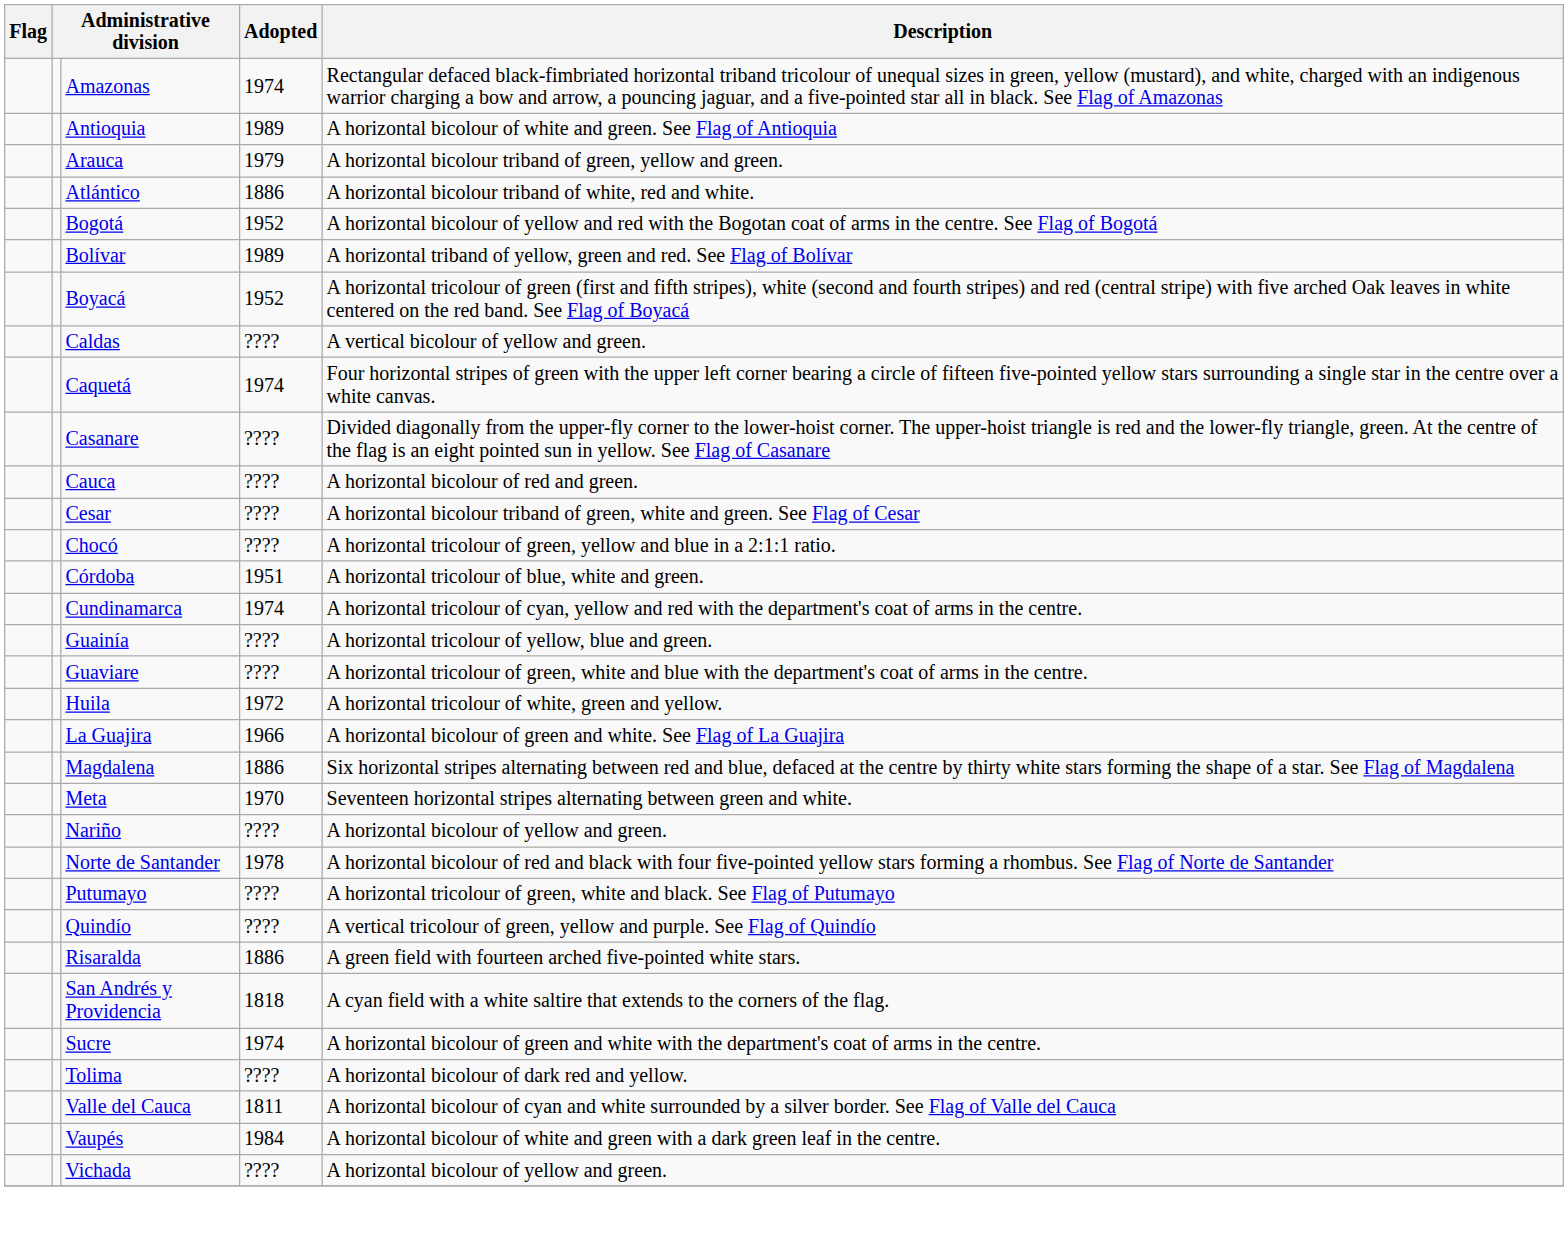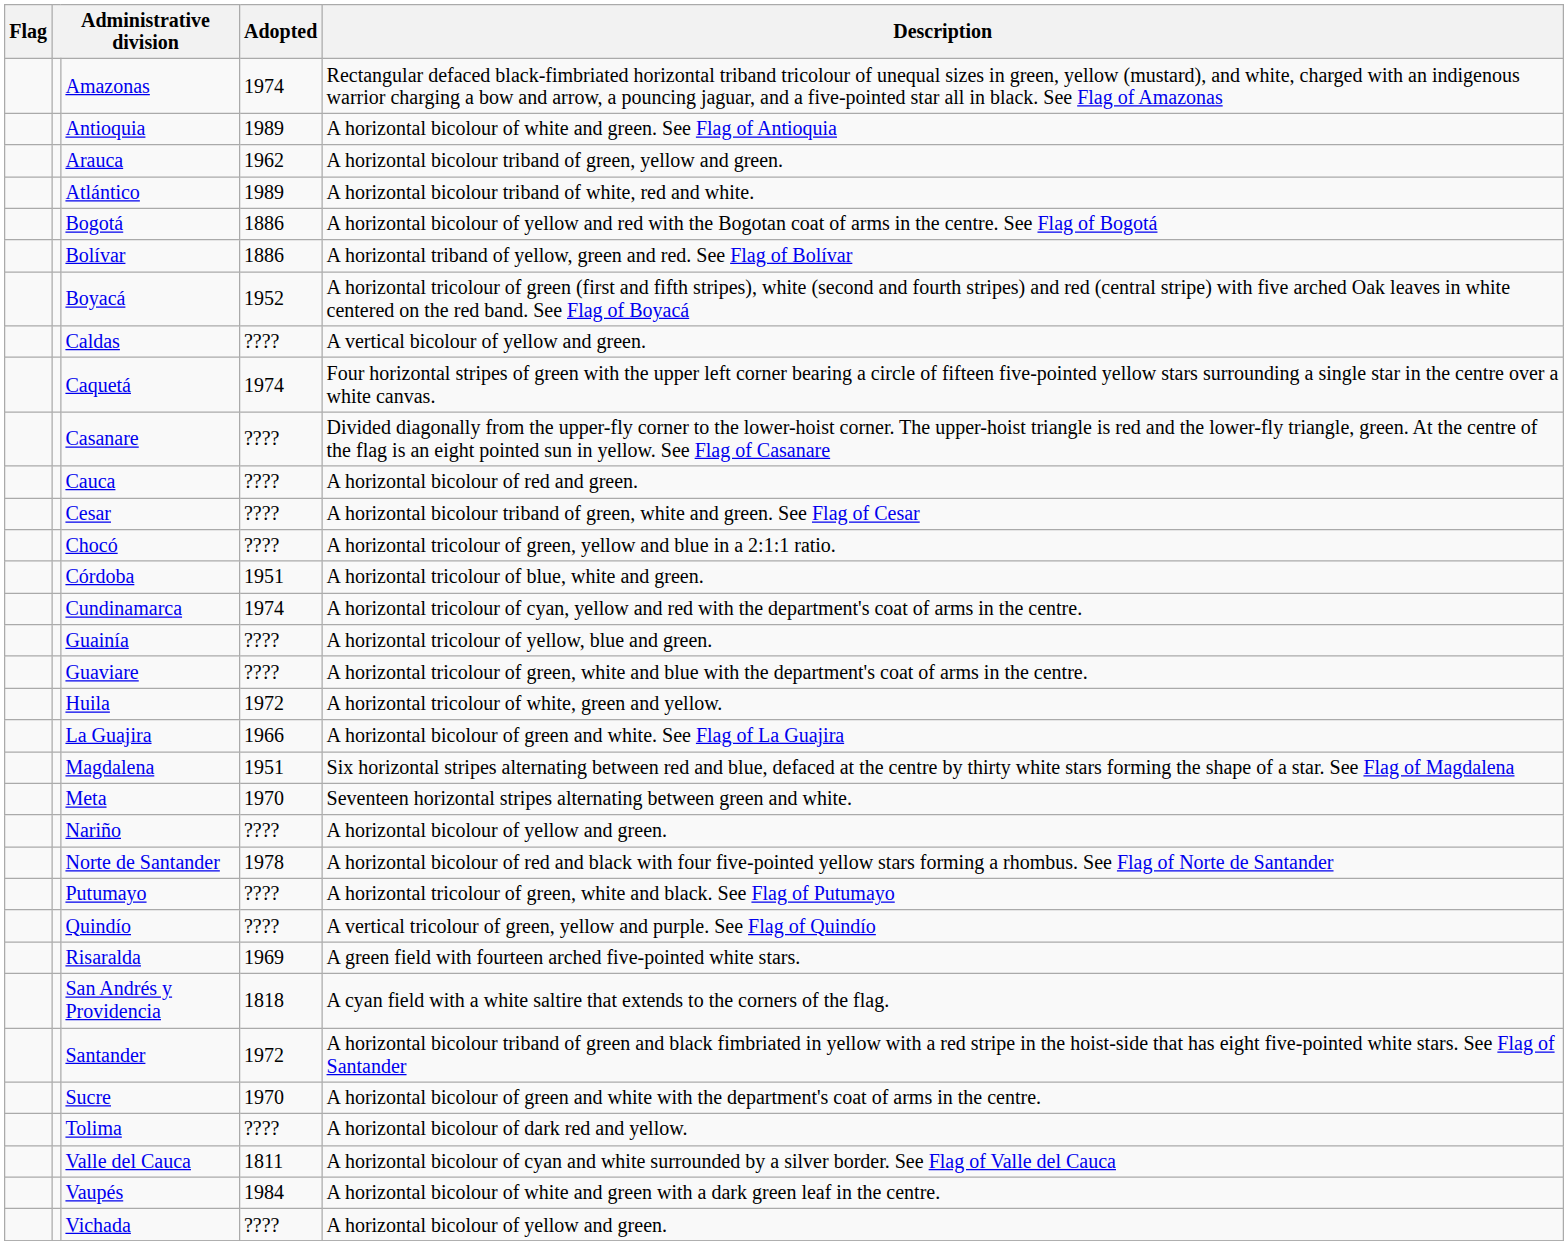 <table class="wikitable sortable">
 <tr>
 <th class="unsortable">Flag</th>
 <th colspan="2">Administrative division</th>
 <th>Adopted</th>
 <th class="unsortable">Description</th>
 </tr>
 <tr>
 <td></td>
 <td></td>
 <td><a href='#'>Amazonas</a></td>
 <td>1974</td>
 <td>Rectangular defaced black-fimbriated horizontal triband tricolour of unequal sizes in green, yellow (mustard), and white, charged with an indigenous warrior charging a bow and arrow, a pouncing jaguar, and a five-pointed star all in black. See <a href='#'>Flag of Amazonas</a></td>
 </tr>
 <tr>
 <td></td>
 <td></td>
 <td><a href='#'>Antioquia</a></td>
 <td>1989</td>
 <td>A horizontal bicolour of white and green. See <a href='#'>Flag of Antioquia</a></td>
 </tr>
 <tr>
 <td></td>
 <td></td>
 <td><a href='#'>Arauca</a></td>
-<td>1979</td>
+<td>1962</td>
 <td>A horizontal bicolour triband of green, yellow and green.</td>
 </tr>
 <tr>
 <td></td>
 <td></td>
 <td><a href='#'>Atlántico</a></td>
-<td>1886</td>
+<td>1989</td>
 <td>A horizontal bicolour triband of white, red and white.</td>
 </tr>
 <tr>
 <td></td>
 <td></td>
 <td><a href='#'>Bogotá</a></td>
-<td>1952</td>
+<td>1886</td>
 <td>A horizontal bicolour of yellow and red with the Bogotan coat of arms in the centre. See <a href='#'>Flag of Bogotá</a></td>
 </tr>
 <tr>
 <td></td>
 <td></td>
 <td><a href='#'>Bolívar</a></td>
-<td>1989</td>
+<td>1886</td>
 <td>A horizontal triband of yellow, green and red. See <a href='#'>Flag of Bolívar</a></td>
 </tr>
 <tr>
 <td></td>
 <td></td>
 <td><a href='#'>Boyacá</a></td>
 <td>1952</td>
 <td>A horizontal tricolour of green (first and fifth stripes), white (second and fourth stripes) and red (central stripe) with five arched Oak leaves in white centered on the red band. See <a href='#'>Flag of Boyacá</a></td>
 </tr>
 <tr>
 <td></td>
 <td></td>
 <td><a href='#'>Caldas</a></td>
 <td>????</td>
 <td>A vertical bicolour of yellow and green.</td>
 </tr>
 <tr>
 <td></td>
 <td></td>
 <td><a href='#'>Caquetá</a></td>
 <td>1974</td>
 <td>Four horizontal stripes of green with the upper left corner bearing a circle of fifteen five-pointed yellow stars surrounding a single star in the centre over a white canvas.</td>
 </tr>
 <tr>
 <td></td>
 <td></td>
 <td><a href='#'>Casanare</a></td>
 <td>????</td>
 <td>Divided diagonally from the upper-fly corner to the lower-hoist corner. The upper-hoist triangle is red and the lower-fly triangle, green. At the centre of the flag is an eight pointed sun in yellow. See <a href='#'>Flag of Casanare</a></td>
 </tr>
 <tr>
 <td></td>
 <td></td>
 <td><a href='#'>Cauca</a></td>
 <td>????</td>
 <td>A horizontal bicolour of red and green.</td>
 </tr>
 <tr>
 <td></td>
 <td></td>
 <td><a href='#'>Cesar</a></td>
 <td>????</td>
 <td>A horizontal bicolour triband of green, white and green. See <a href='#'>Flag of Cesar</a></td>
 </tr>
 <tr>
 <td></td>
 <td></td>
 <td><a href='#'>Chocó</a></td>
 <td>????</td>
 <td>A horizontal tricolour of green, yellow and blue in a 2:1:1 ratio.</td>
 </tr>
 <tr>
 <td></td>
 <td></td>
 <td><a href='#'>Córdoba</a></td>
 <td>1951</td>
 <td>A horizontal tricolour of blue, white and green.</td>
 </tr>
 <tr>
 <td></td>
 <td></td>
 <td><a href='#'>Cundinamarca</a></td>
 <td>1974</td>
 <td>A horizontal tricolour of cyan, yellow and red with the department's coat of arms in the centre.</td>
 </tr>
 <tr>
 <td></td>
 <td></td>
 <td><a href='#'>Guainía</a></td>
 <td>????</td>
 <td>A horizontal tricolour of yellow, blue and green.</td>
 </tr>
 <tr>
 <td></td>
 <td></td>
 <td><a href='#'>Guaviare</a></td>
 <td>????</td>
 <td>A horizontal tricolour of green, white and blue with the department's coat of arms in the centre.</td>
 </tr>
 <tr>
 <td></td>
 <td></td>
 <td><a href='#'>Huila</a></td>
 <td>1972</td>
 <td>A horizontal tricolour of white, green and yellow.</td>
 </tr>
 <tr>
 <td></td>
 <td></td>
 <td><a href='#'>La Guajira</a></td>
 <td>1966</td>
 <td>A horizontal bicolour of green and white. See <a href='#'>Flag of La Guajira</a></td>
 </tr>
 <tr>
 <td></td>
 <td></td>
 <td><a href='#'>Magdalena</a></td>
-<td>1886</td>
+<td>1951</td>
 <td>Six horizontal stripes alternating between red and blue, defaced at the centre by thirty white stars forming the shape of a star. See <a href='#'>Flag of Magdalena</a></td>
 </tr>
 <tr>
 <td></td>
 <td></td>
 <td><a href='#'>Meta</a></td>
 <td>1970</td>
 <td>Seventeen horizontal stripes alternating between green and white.</td>
 </tr>
 <tr>
 <td></td>
 <td></td>
 <td><a href='#'>Nariño</a></td>
 <td>????</td>
 <td>A horizontal bicolour of yellow and green.</td>
 </tr>
 <tr>
 <td></td>
 <td></td>
 <td><a href='#'>Norte de Santander</a></td>
 <td>1978</td>
 <td>A horizontal bicolour of red and black with four five-pointed yellow stars forming a rhombus. See <a href='#'>Flag of Norte de Santander</a></td>
 </tr>
 <tr>
 <td></td>
 <td></td>
 <td><a href='#'>Putumayo</a></td>
 <td>????</td>
 <td>A horizontal tricolour of green, white and black. See <a href='#'>Flag of Putumayo</a></td>
 </tr>
 <tr>
 <td></td>
 <td></td>
 <td><a href='#'>Quindío</a></td>
 <td>????</td>
 <td>A vertical tricolour of green, yellow and purple. See <a href='#'>Flag of Quindío</a></td>
 </tr>
 <tr>
 <td></td>
 <td></td>
 <td><a href='#'>Risaralda</a></td>
-<td>1886</td>
+<td>1969</td>
 <td>A green field with fourteen arched five-pointed white stars.</td>
 </tr>
 <tr>
 <td></td>
 <td></td>
 <td><a href='#'>San Andrés y Providencia</a></td>
 <td>1818</td>
 <td>A cyan field with a white saltire that extends to the corners of the flag.</td>
 </tr>
 <tr>
 <td></td>
 <td></td>
+<td><a href='#'>Santander</a></td>
+<td>1972</td>
+<td>A horizontal bicolour triband of green and black fimbriated in yellow with a red stripe in the hoist-side that has eight five-pointed white stars. See <a href='#'>Flag of Santander</a></td>
+</tr>
+<tr>
+<td></td>
+<td></td>
 <td><a href='#'>Sucre</a></td>
-<td>1974</td>
+<td>1970</td>
 <td>A horizontal bicolour of green and white with the department's coat of arms in the centre.</td>
 </tr>
 <tr>
 <td></td>
 <td></td>
 <td><a href='#'>Tolima</a></td>
 <td>????</td>
 <td>A horizontal bicolour of dark red and yellow.</td>
 </tr>
 <tr>
 <td></td>
 <td></td>
 <td><a href='#'>Valle del Cauca</a></td>
 <td>1811</td>
 <td>A horizontal bicolour of cyan and white surrounded by a silver border. See <a href='#'>Flag of Valle del Cauca</a></td>
 </tr>
 <tr>
 <td></td>
 <td></td>
 <td><a href='#'>Vaupés</a></td>
 <td>1984</td>
 <td>A horizontal bicolour of white and green with a dark green leaf in the centre.</td>
 </tr>
 <tr>
 <td></td>
 <td></td>
 <td><a href='#'>Vichada</a></td>
 <td>????</td>
 <td>A horizontal bicolour of yellow and green.</td>
 </tr>
 <tr>
 </tr>
 </table>
